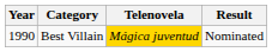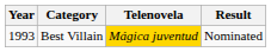 <table class="wikitable">
 <tr>
 <th>Year</th>
 <th>Category</th>
 <th>Telenovela</th>
 <th>Result</th>
 </tr>
 <tr>
-<td>1990</td>
+<td>1993</td>
 <td>Best Villain</td>
 <td style="background: gold;"><em>Mágica juventud</em></td>
 <td>Nominated</td>
 </tr>
 </table>
